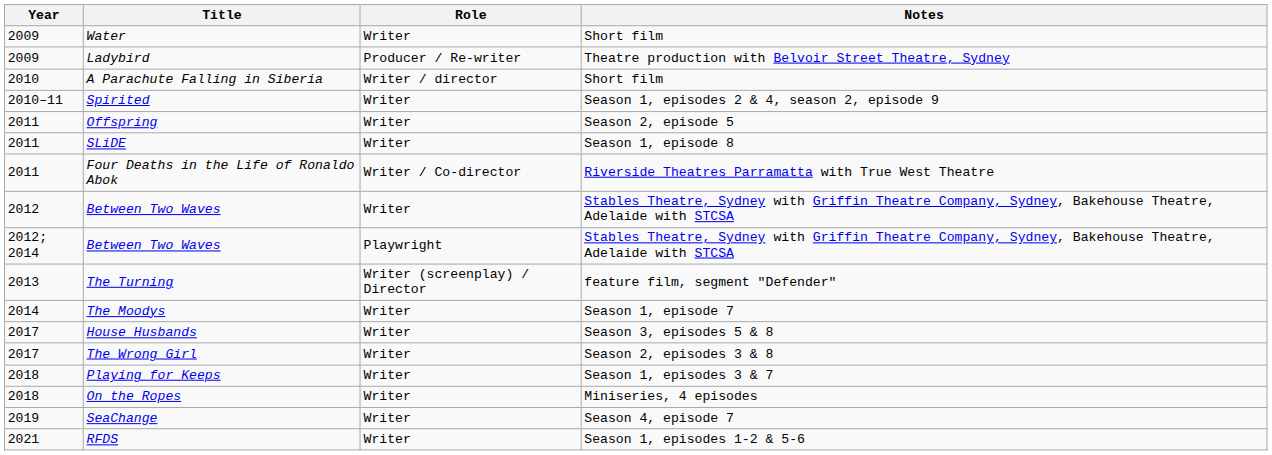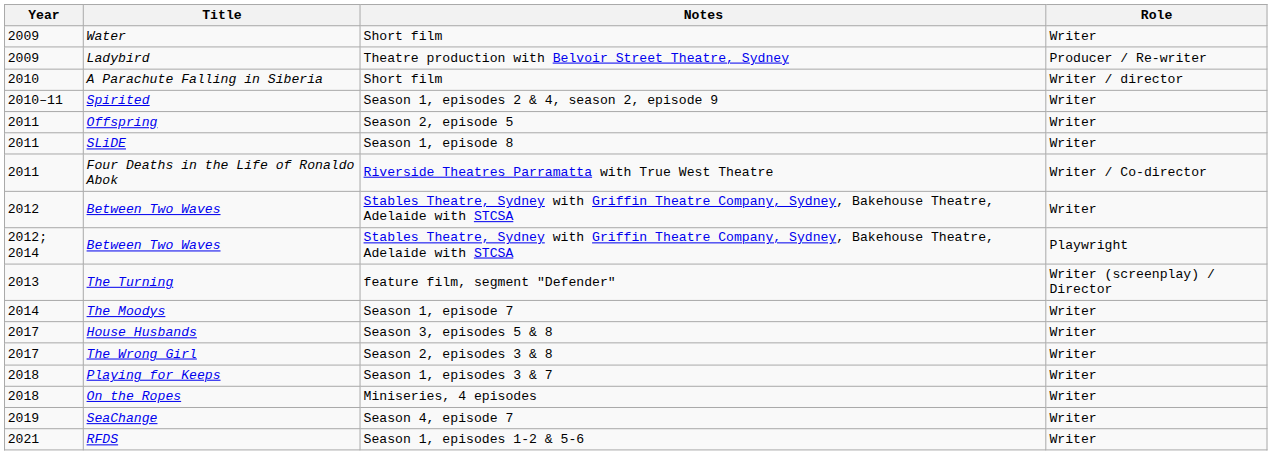 <table class="wikitable plainrowheaders sortable">
 <tr>
 <th scope="col">Year</th>
 <th scope="col">Title</th>
+<th class="unsortable">Notes</th>
 <th scope="col">Role</th>
-<th class="unsortable">Notes</th>
 </tr>
 <tr>
 <td>2009</td>
 <td><em>Water</em></td>
+<td>Short film</td>
 <td>Writer</td>
-<td>Short film</td>
 </tr>
 <tr>
 <td>2009</td>
 <td><em>Ladybird</em></td>
+<td>Theatre production with <a href='#'>Belvoir Street Theatre, Sydney</a></td>
 <td>Producer / Re-writer</td>
-<td>Theatre production with <a href='#'>Belvoir Street Theatre, Sydney</a></td>
 </tr>
 <tr>
 <td>2010</td>
 <td><em>A Parachute Falling in Siberia</em></td>
+<td>Short film</td>
 <td>Writer / director</td>
-<td>Short film</td>
 </tr>
 <tr>
 <td>2010–11</td>
 <td><em><a href='#'>Spirited</a></em></td>
+<td>Season 1, episodes 2 & 4, season 2, episode 9</td>
 <td>Writer</td>
-<td>Season 1, episodes 2 & 4, season 2, episode 9</td>
 </tr>
 <tr>
 <td>2011</td>
 <td><em><a href='#'>Offspring</a></em></td>
+<td>Season 2, episode 5</td>
 <td>Writer</td>
-<td>Season 2, episode 5</td>
 </tr>
 <tr>
 <td>2011</td>
 <td><em><a href='#'>SLiDE</a></em></td>
+<td>Season 1, episode 8</td>
 <td>Writer</td>
-<td>Season 1, episode 8</td>
 </tr>
 <tr>
 <td>2011</td>
 <td><em>Four Deaths in the Life of Ronaldo Abok</em></td>
+<td><a href='#'>Riverside Theatres Parramatta</a> with True West Theatre</td>
 <td>Writer / Co-director</td>
-<td><a href='#'>Riverside Theatres Parramatta</a> with True West Theatre</td>
 </tr>
 <tr>
 <td>2012</td>
 <td><em><a href='#'>Between Two Waves</a></em></td>
+<td><a href='#'>Stables Theatre, Sydney</a> with <a href='#'>Griffin Theatre Company, Sydney</a>, Bakehouse Theatre, Adelaide with <a href='#'>STCSA</a></td>
 <td>Writer</td>
-<td><a href='#'>Stables Theatre, Sydney</a> with <a href='#'>Griffin Theatre Company, Sydney</a>, Bakehouse Theatre, Adelaide with <a href='#'>STCSA</a></td>
 </tr>
 <tr>
 <td>2012; 2014</td>
 <td><em><a href='#'>Between Two Waves</a></em></td>
+<td><a href='#'>Stables Theatre, Sydney</a> with <a href='#'>Griffin Theatre Company, Sydney</a>, Bakehouse Theatre, Adelaide with <a href='#'>STCSA</a></td>
 <td>Playwright</td>
-<td><a href='#'>Stables Theatre, Sydney</a> with <a href='#'>Griffin Theatre Company, Sydney</a>, Bakehouse Theatre, Adelaide with <a href='#'>STCSA</a></td>
 </tr>
 <tr>
 <td>2013</td>
 <td><em><a href='#'>The Turning</a></em></td>
+<td>feature film, segment "Defender"</td>
 <td>Writer (screenplay) / Director</td>
-<td>feature film, segment "Defender"</td>
 </tr>
 <tr>
 <td>2014</td>
 <td><em><a href='#'>The Moodys</a></em></td>
+<td>Season 1, episode 7</td>
 <td>Writer</td>
-<td>Season 1, episode 7</td>
 </tr>
 <tr>
 <td>2017</td>
 <td><em><a href='#'>House Husbands</a></em></td>
+<td>Season 3, episodes 5 & 8</td>
 <td>Writer</td>
-<td>Season 3, episodes 5 & 8</td>
 </tr>
 <tr>
 <td>2017</td>
 <td><em><a href='#'>The Wrong Girl</a></em></td>
+<td>Season 2, episodes 3 & 8</td>
 <td>Writer</td>
-<td>Season 2, episodes 3 & 8</td>
 </tr>
 <tr>
 <td>2018</td>
 <td><em><a href='#'>Playing for Keeps</a></em></td>
+<td>Season 1, episodes 3 & 7</td>
 <td>Writer</td>
-<td>Season 1, episodes 3 & 7</td>
 </tr>
 <tr>
 <td>2018</td>
 <td><em><a href='#'>On the Ropes</a></em></td>
+<td>Miniseries, 4 episodes</td>
 <td>Writer</td>
-<td>Miniseries, 4 episodes</td>
 </tr>
 <tr>
 <td>2019</td>
 <td><em><a href='#'>SeaChange</a></em></td>
+<td>Season 4, episode 7</td>
 <td>Writer</td>
-<td>Season 4, episode 7</td>
 </tr>
 <tr>
 <td>2021</td>
 <td><em><a href='#'>RFDS</a></em></td>
+<td>Season 1, episodes 1-2 & 5-6</td>
 <td>Writer</td>
-<td>Season 1, episodes 1-2 & 5-6</td>
 </tr>
 </table>
